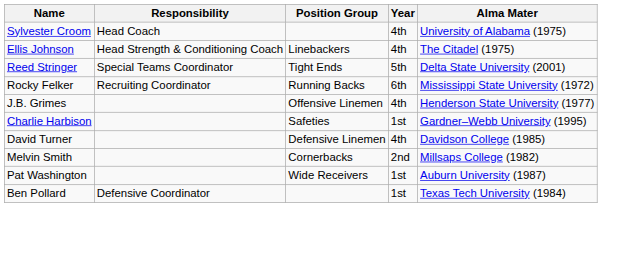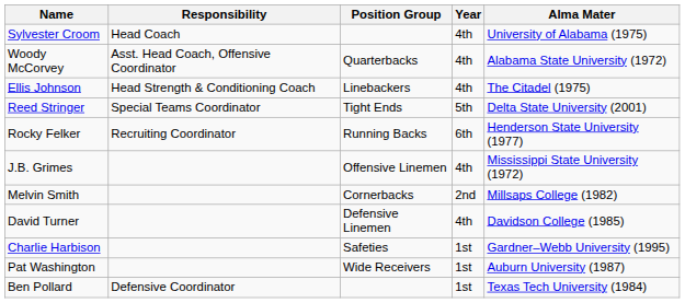 <table class="wikitable">
 <tr>
 <th>Name</th>
 <th>Responsibility</th>
 <th>Position Group</th>
 <th>Year</th>
 <th>Alma Mater</th>
 </tr>
 <tr>
 <td><a href='#'>Sylvester Croom</a></td>
 <td>Head Coach</td>
 <td></td>
 <td>4th</td>
 <td><a href='#'>University of Alabama</a> (1975)</td>
+</tr>
+<tr>
+<td>Woody McCorvey</td>
+<td>Asst. Head Coach, Offensive Coordinator</td>
+<td>Quarterbacks</td>
+<td>4th</td>
+<td><a href='#'>Alabama State University</a> (1972)</td>
 </tr>
 <tr>
 <td><a href='#'>Ellis Johnson</a></td>
 <td>Head Strength & Conditioning Coach</td>
 <td>Linebackers</td>
 <td>4th</td>
 <td><a href='#'>The Citadel</a> (1975)</td>
 </tr>
 <tr>
 <td><a href='#'>Reed Stringer</a></td>
 <td>Special Teams Coordinator</td>
 <td>Tight Ends</td>
 <td>5th</td>
 <td><a href='#'>Delta State University</a> (2001)</td>
 </tr>
 <tr>
 <td>Rocky Felker</td>
 <td>Recruiting Coordinator</td>
 <td>Running Backs</td>
 <td>6th</td>
-<td><a href='#'>Mississippi State University</a> (1972)</td>
+<td><a href='#'>Henderson State University</a> (1977)</td>
 </tr>
 <tr>
 <td>J.B. Grimes</td>
 <td></td>
 <td>Offensive Linemen</td>
 <td>4th</td>
-<td><a href='#'>Henderson State University</a> (1977)</td>
+<td><a href='#'>Mississippi State University</a> (1972)</td>
 </tr>
 <tr>
-<td><a href='#'>Charlie Harbison</a></td>
+<td>Melvin Smith</td>
 <td></td>
-<td>Safeties</td>
-<td>1st</td>
-<td><a href='#'>Gardner–Webb University</a> (1995)</td>
+<td>Cornerbacks</td>
+<td>2nd</td>
+<td><a href='#'>Millsaps College</a> (1982)</td>
 </tr>
 <tr>
 <td>David Turner</td>
 <td></td>
 <td>Defensive Linemen</td>
 <td>4th</td>
 <td><a href='#'>Davidson College</a> (1985)</td>
 </tr>
 <tr>
-<td>Melvin Smith</td>
+<td><a href='#'>Charlie Harbison</a></td>
 <td></td>
-<td>Cornerbacks</td>
-<td>2nd</td>
-<td><a href='#'>Millsaps College</a> (1982)</td>
+<td>Safeties</td>
+<td>1st</td>
+<td><a href='#'>Gardner–Webb University</a> (1995)</td>
 </tr>
 <tr>
 <td>Pat Washington</td>
 <td></td>
 <td>Wide Receivers</td>
 <td>1st</td>
 <td><a href='#'>Auburn University</a> (1987)</td>
 </tr>
 <tr>
 <td>Ben Pollard</td>
 <td>Defensive Coordinator</td>
 <td></td>
 <td>1st</td>
 <td><a href='#'>Texas Tech University</a> (1984)</td>
 </tr>
 </table>
